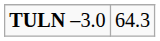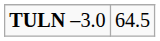 <table class="wikitable">
 <tr align="center">
 </tr>
 <tr align="center">
 <td><strong>TULN</strong> –3.0</td>
-<td>64.3</td>
+<td>64.5</td>
 </tr>
 </table>
